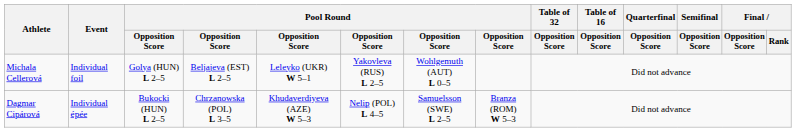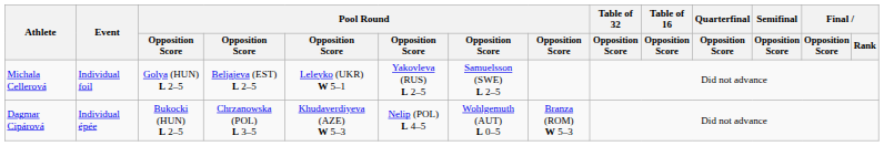 <table class="wikitable" style="font-size:90%">
 <tr>
 <th rowspan="2">Athlete</th>
 <th rowspan="2">Event</th>
 <th colspan="6">Pool Round</th>
 <th>Table of 32</th>
 <th>Table of 16</th>
 <th>Quarterfinal</th>
 <th>Semifinal</th>
 <th colspan=2>Final / </th>
 </tr>
 <tr style="font-size:95%">
 <th>Opposition <br> Score</th>
 <th>Opposition <br> Score</th>
 <th>Opposition <br> Score</th>
 <th>Opposition <br> Score</th>
 <th>Opposition <br> Score</th>
 <th>Opposition <br> Score</th>
 <th>Opposition <br> Score</th>
 <th>Opposition <br> Score</th>
 <th>Opposition <br> Score</th>
 <th>Opposition <br> Score</th>
 <th>Opposition <br> Score</th>
 <th>Rank</th>
 </tr>
 <tr align=center>
 <td align=left><a href='#'>Michala Cellerová</a></td>
 <td align=left><a href='#'>Individual foil</a></td>
 <td> <a href='#'>Golya</a> (HUN) <br><strong>L</strong> 2–5</td>
 <td> <a href='#'>Beljajeva</a> (EST) <br><strong>L</strong> 2–5</td>
 <td> <a href='#'>Leleyko</a> (UKR) <br><strong>W</strong> 5–1</td>
 <td> <a href='#'>Yakovleva</a> (RUS) <br><strong>L</strong> 2–5</td>
-<td> <a href='#'>Wohlgemuth</a> (AUT) <br><strong>L</strong> 0–5</td>
+<td> <a href='#'>Samuelsson</a> (SWE) <br><strong>L</strong> 2–5</td>
 <td></td>
 <td colspan=10>Did not advance</td>
 </tr>
 <tr align=center>
 <td align=left><a href='#'>Dagmar Cipárová</a></td>
 <td align=left><a href='#'>Individual épée</a></td>
 <td> <a href='#'>Bukocki</a> (HUN) <br><strong>L</strong> 2–5</td>
 <td> <a href='#'>Chrzanowska</a> (POL) <br><strong>L</strong> 3–5</td>
 <td> <a href='#'>Khudaverdiyeva</a> (AZE) <br><strong>W</strong> 5–3</td>
 <td> <a href='#'>Nelip</a> (POL) <br><strong>L</strong> 4–5</td>
-<td> <a href='#'>Samuelsson</a> (SWE) <br><strong>L</strong> 2–5</td>
+<td> <a href='#'>Wohlgemuth</a> (AUT) <br><strong>L</strong> 0–5</td>
 <td> <a href='#'>Branza</a> (ROM) <br><strong>W</strong> 5–3</td>
 <td colspan=10>Did not advance</td>
 </tr>
 </table>
